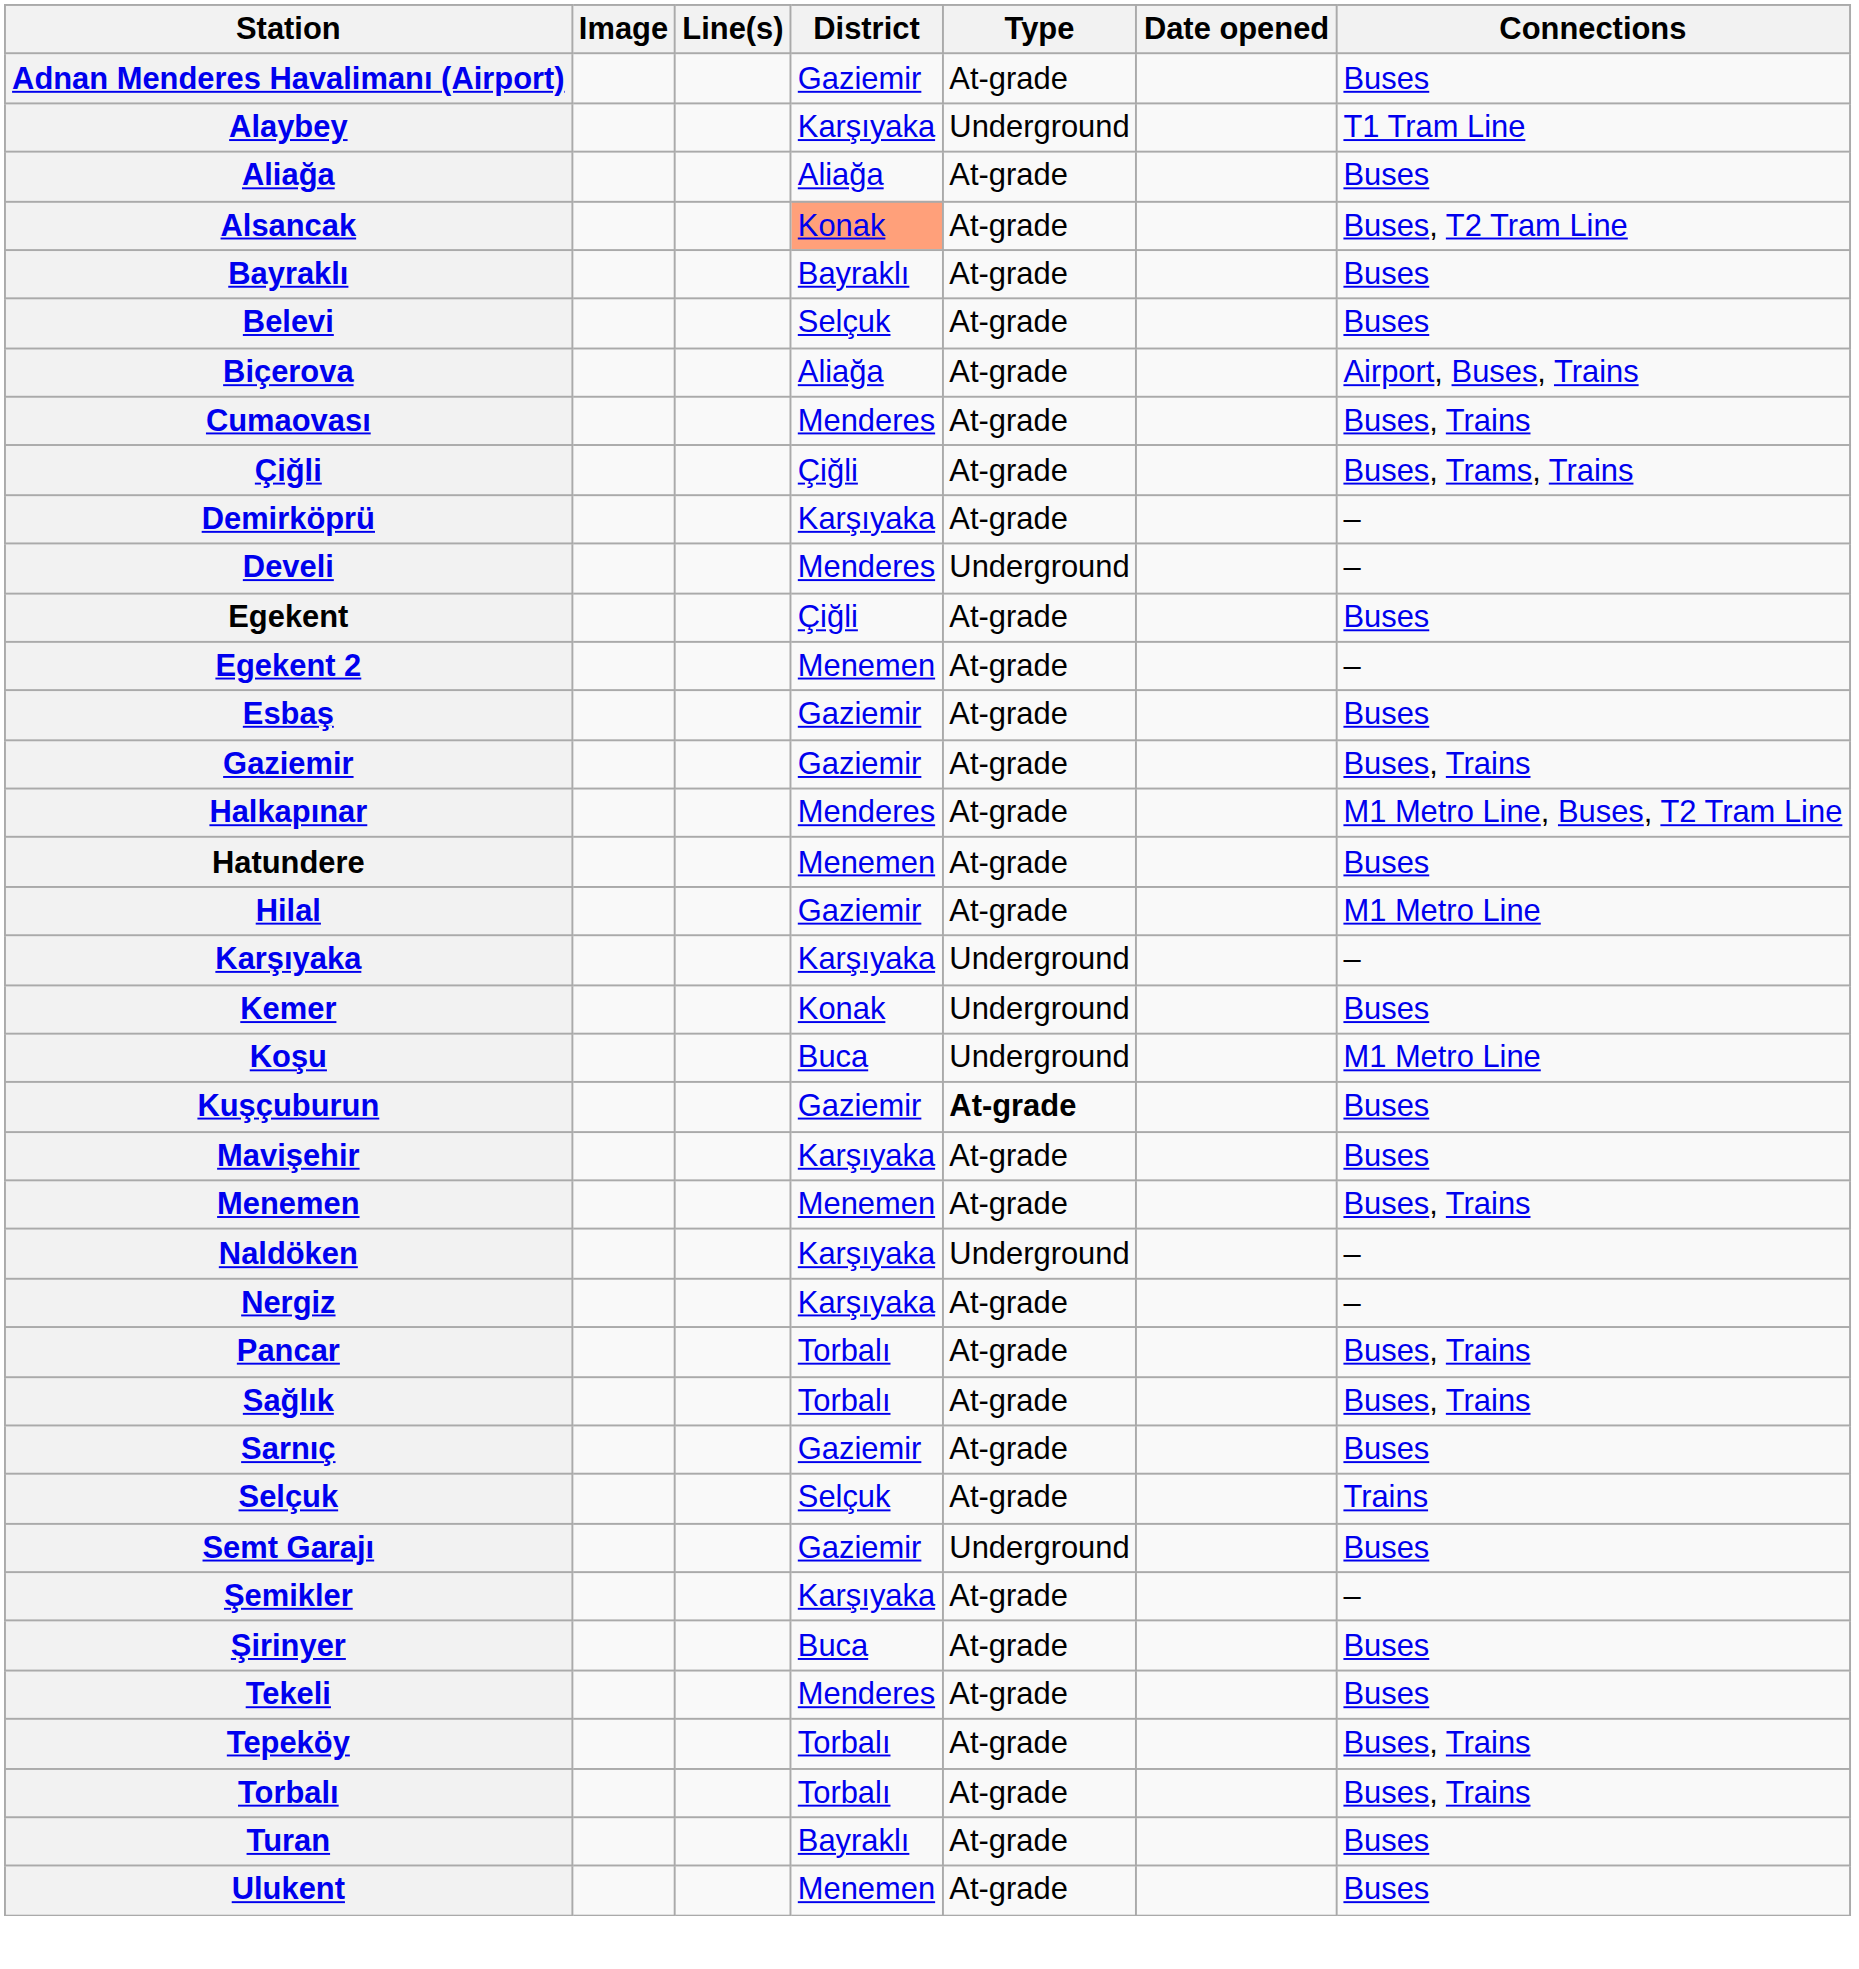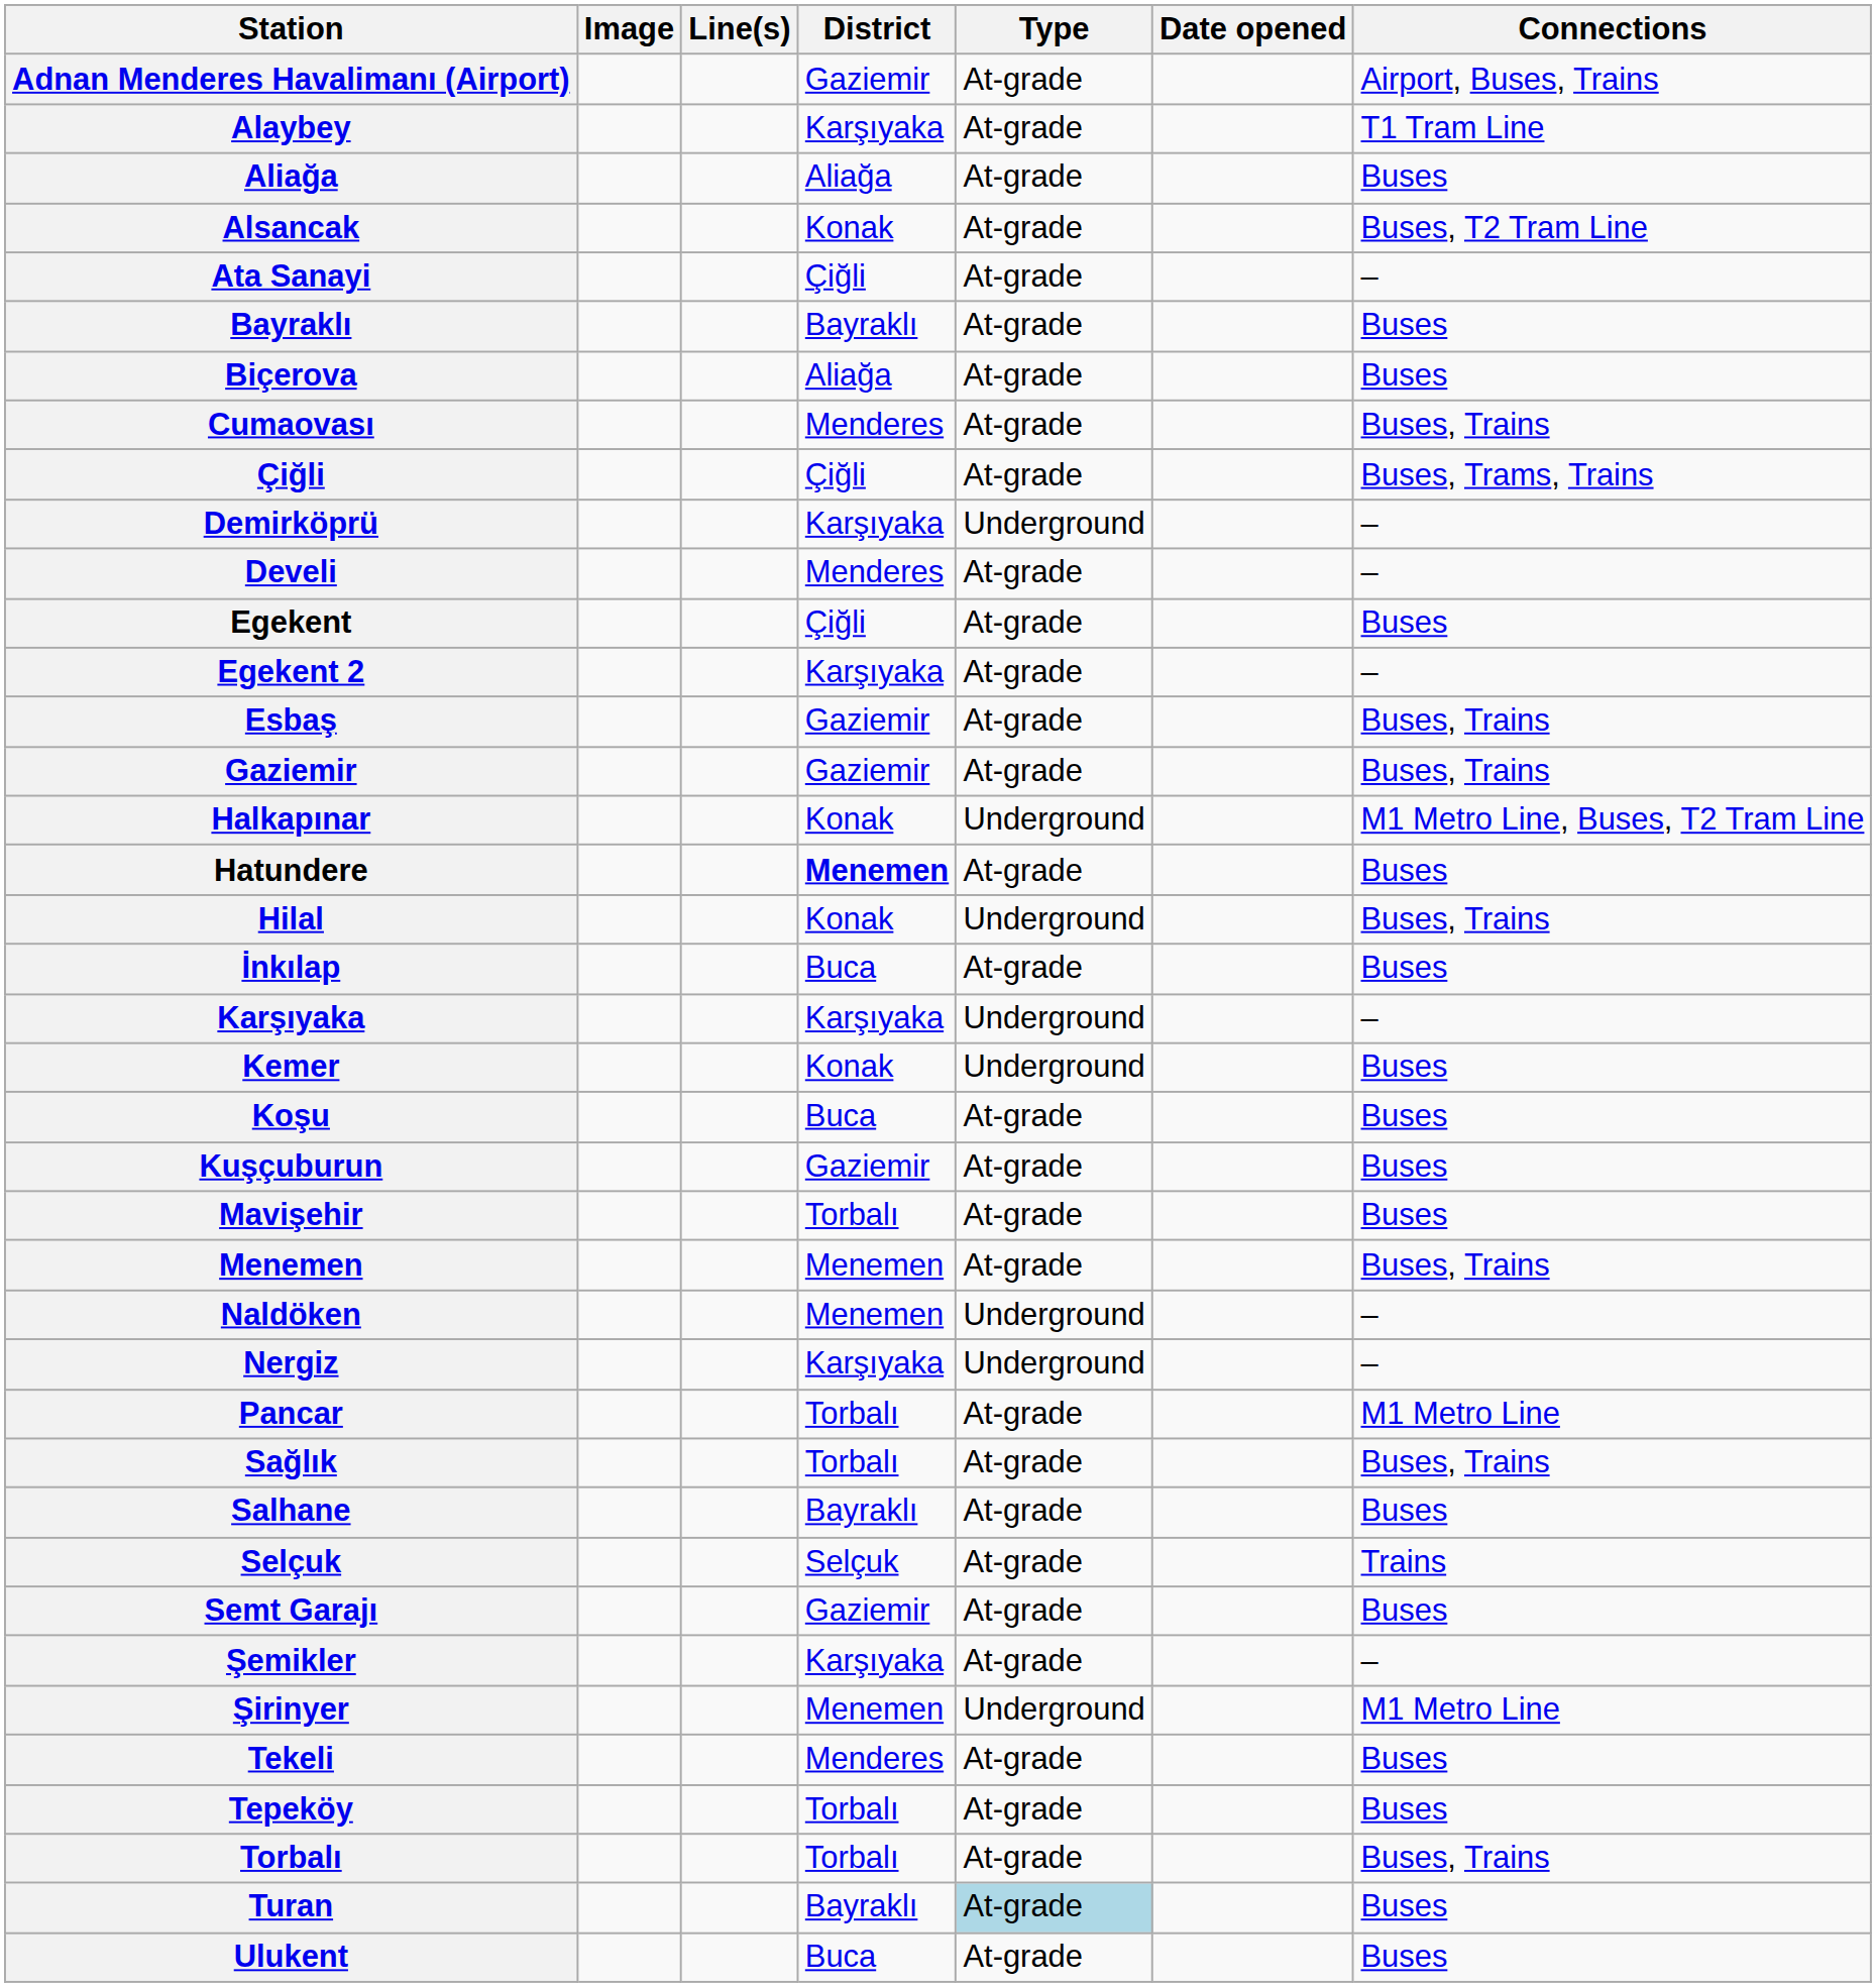 <table class="wikitable plainrowheaders sortable">
 <tr>
 <th scope=col>Station</th>
 <th class="unsortable" scope=col>Image</th>
 <th scope=col>Line(s)</th>
 <th scope=col>District</th>
 <th scope=col>Type</th>
 <th scope=col>Date opened</th>
 <th scope=col>Connections</th>
 </tr>
 <tr>
 <th scope=row><a href='#'>Adnan Menderes Havalimanı (Airport)</a></th>
 <td></td>
 <td></td>
 <td><a href='#'>Gaziemir</a></td>
 <td>At-grade</td>
 <td></td>
-<td><a href='#'>Buses</a></td>
+<td><a href='#'>Airport</a>, <a href='#'>Buses</a>, <a href='#'>Trains</a></td>
 </tr>
 <tr>
 <th scope=row><a href='#'>Alaybey</a></th>
 <td></td>
 <td></td>
 <td><a href='#'>Karşıyaka</a></td>
-<td>Underground</td>
+<td>At-grade</td>
 <td></td>
 <td><a href='#'>T1 Tram Line</a></td>
 </tr>
 <tr>
 <th scope=row><a href='#'>Aliağa</a></th>
 <td></td>
 <td></td>
 <td><a href='#'>Aliağa</a></td>
 <td>At-grade</td>
 <td></td>
 <td><a href='#'>Buses</a></td>
 </tr>
 <tr>
 <th scope=row><a href='#'>Alsancak</a></th>
 <td></td>
 <td></td>
-<td style="background: lightsalmon;"><a href='#'>Konak</a></td>
+<td><a href='#'>Konak</a></td>
 <td>At-grade</td>
 <td></td>
 <td><a href='#'>Buses</a>, <a href='#'>T2 Tram Line</a></td>
+</tr>
+<tr>
+<th scope=row><a href='#'>Ata Sanayi</a></th>
+<td></td>
+<td></td>
+<td><a href='#'>Çiğli</a></td>
+<td>At-grade</td>
+<td></td>
+<td>–</td>
 </tr>
 <tr>
 <th scope=row><a href='#'>Bayraklı</a></th>
 <td></td>
 <td></td>
 <td><a href='#'>Bayraklı</a></td>
 <td>At-grade</td>
 <td></td>
 <td><a href='#'>Buses</a></td>
 </tr>
 <tr>
-<th scope=row><a href='#'>Belevi</a></th>
-<td></td>
-<td></td>
-<td><a href='#'>Selçuk</a></td>
-<td>At-grade</td>
-<td></td>
-<td><a href='#'>Buses</a></td>
-</tr>
-<tr>
 <th scope=row><a href='#'>Biçerova</a></th>
 <td></td>
 <td></td>
 <td><a href='#'>Aliağa</a></td>
 <td>At-grade</td>
 <td></td>
-<td><a href='#'>Airport</a>, <a href='#'>Buses</a>, <a href='#'>Trains</a></td>
+<td><a href='#'>Buses</a></td>
 </tr>
 <tr>
 <th scope=row><a href='#'>Cumaovası</a></th>
 <td></td>
 <td></td>
 <td><a href='#'>Menderes</a></td>
 <td>At-grade</td>
 <td></td>
 <td><a href='#'>Buses</a>, <a href='#'>Trains</a></td>
 </tr>
 <tr>
 <th scope=row><a href='#'>Çiğli</a></th>
 <td></td>
 <td></td>
 <td><a href='#'>Çiğli</a></td>
 <td>At-grade</td>
 <td></td>
 <td><a href='#'>Buses</a>, <a href='#'>Trams</a>, <a href='#'>Trains</a></td>
 </tr>
 <tr>
 <th scope=row><a href='#'>Demirköprü</a></th>
 <td></td>
 <td></td>
 <td><a href='#'>Karşıyaka</a></td>
-<td>At-grade</td>
+<td>Underground</td>
 <td></td>
 <td>–</td>
 </tr>
 <tr>
 <th scope=row><a href='#'>Develi</a></th>
 <td></td>
 <td></td>
 <td><a href='#'>Menderes</a></td>
-<td>Underground</td>
+<td>At-grade</td>
 <td></td>
 <td>–</td>
 </tr>
 <tr>
 <th scope=row>Egekent</th>
 <td></td>
 <td></td>
 <td><a href='#'>Çiğli</a></td>
 <td>At-grade</td>
 <td></td>
 <td><a href='#'>Buses</a></td>
 </tr>
 <tr>
 <th scope=row><a href='#'>Egekent 2</a></th>
 <td></td>
 <td></td>
-<td><a href='#'>Menemen</a></td>
+<td><a href='#'>Karşıyaka</a></td>
 <td>At-grade</td>
 <td></td>
 <td>–</td>
 </tr>
 <tr>
 <th scope=row><a href='#'>Esbaş</a></th>
 <td></td>
 <td></td>
 <td><a href='#'>Gaziemir</a></td>
 <td>At-grade</td>
 <td></td>
-<td><a href='#'>Buses</a></td>
+<td><a href='#'>Buses</a>, <a href='#'>Trains</a></td>
 </tr>
 <tr>
 <th scope=row><a href='#'>Gaziemir</a></th>
 <td></td>
 <td></td>
 <td><a href='#'>Gaziemir</a></td>
 <td>At-grade</td>
 <td></td>
 <td><a href='#'>Buses</a>, <a href='#'>Trains</a></td>
 </tr>
 <tr>
 <th scope=row><a href='#'>Halkapınar</a></th>
 <td></td>
 <td></td>
-<td><a href='#'>Menderes</a></td>
-<td>At-grade</td>
+<td><a href='#'>Konak</a></td>
+<td>Underground</td>
 <td></td>
 <td><a href='#'>M1 Metro Line</a>, <a href='#'>Buses</a>, <a href='#'>T2 Tram Line</a></td>
 </tr>
 <tr>
 <th scope=row>Hatundere</th>
 <td></td>
 <td></td>
-<td><a href='#'>Menemen</a></td>
+<td><strong><a href='#'>Menemen</a></strong></td>
 <td>At-grade</td>
 <td></td>
 <td><a href='#'>Buses</a></td>
 </tr>
 <tr>
 <th scope=row><a href='#'>Hilal</a></th>
 <td></td>
 <td></td>
-<td><a href='#'>Gaziemir</a></td>
+<td><a href='#'>Konak</a></td>
+<td>Underground</td>
+<td></td>
+<td><a href='#'>Buses</a>, <a href='#'>Trains</a></td>
+</tr>
+<tr>
+<th scope=row><a href='#'>İnkılap</a></th>
+<td></td>
+<td></td>
+<td><a href='#'>Buca</a></td>
 <td>At-grade</td>
 <td></td>
-<td><a href='#'>M1 Metro Line</a></td>
+<td><a href='#'>Buses</a></td>
 </tr>
 <tr>
 <th scope=row><a href='#'>Karşıyaka</a></th>
 <td></td>
 <td></td>
 <td><a href='#'>Karşıyaka</a></td>
 <td>Underground</td>
 <td></td>
 <td>–</td>
 </tr>
 <tr>
 <th scope=row><a href='#'>Kemer</a></th>
 <td></td>
 <td></td>
 <td><a href='#'>Konak</a></td>
 <td>Underground</td>
 <td></td>
 <td><a href='#'>Buses</a></td>
 </tr>
 <tr>
 <th scope=row><a href='#'>Koşu</a></th>
 <td></td>
 <td></td>
 <td><a href='#'>Buca</a></td>
-<td>Underground</td>
+<td>At-grade</td>
 <td></td>
-<td><a href='#'>M1 Metro Line</a></td>
+<td><a href='#'>Buses</a></td>
 </tr>
 <tr>
 <th scope=row><a href='#'>Kuşçuburun</a></th>
 <td></td>
 <td></td>
 <td><a href='#'>Gaziemir</a></td>
-<td><strong>At-grade</strong></td>
+<td>At-grade</td>
 <td></td>
 <td><a href='#'>Buses</a></td>
 </tr>
 <tr>
 <th scope=row><a href='#'>Mavişehir</a></th>
 <td></td>
 <td></td>
-<td><a href='#'>Karşıyaka</a></td>
+<td><a href='#'>Torbalı</a></td>
 <td>At-grade</td>
 <td></td>
 <td><a href='#'>Buses</a></td>
 </tr>
 <tr>
 <th scope=row><a href='#'>Menemen</a></th>
 <td></td>
 <td></td>
 <td><a href='#'>Menemen</a></td>
 <td>At-grade</td>
 <td></td>
 <td><a href='#'>Buses</a>, <a href='#'>Trains</a></td>
 </tr>
 <tr>
 <th scope=row><a href='#'>Naldöken</a></th>
 <td></td>
 <td></td>
-<td><a href='#'>Karşıyaka</a></td>
+<td><a href='#'>Menemen</a></td>
 <td>Underground</td>
 <td></td>
 <td>–</td>
 </tr>
 <tr>
 <th scope=row><a href='#'>Nergiz</a></th>
 <td></td>
 <td></td>
 <td><a href='#'>Karşıyaka</a></td>
-<td>At-grade</td>
+<td>Underground</td>
 <td></td>
 <td>–</td>
 </tr>
 <tr>
 <th scope=row><a href='#'>Pancar</a></th>
 <td></td>
 <td></td>
 <td><a href='#'>Torbalı</a></td>
 <td>At-grade</td>
 <td></td>
-<td><a href='#'>Buses</a>, <a href='#'>Trains</a></td>
+<td><a href='#'>M1 Metro Line</a></td>
 </tr>
 <tr>
 <th scope=row><a href='#'>Sağlık</a></th>
 <td></td>
 <td></td>
 <td><a href='#'>Torbalı</a></td>
 <td>At-grade</td>
 <td></td>
 <td><a href='#'>Buses</a>, <a href='#'>Trains</a></td>
 </tr>
 <tr>
-<th scope=row><a href='#'>Sarnıç</a></th>
+<th scope=row><a href='#'>Salhane</a></th>
 <td></td>
 <td></td>
-<td><a href='#'>Gaziemir</a></td>
+<td><a href='#'>Bayraklı</a></td>
 <td>At-grade</td>
 <td></td>
 <td><a href='#'>Buses</a></td>
 </tr>
 <tr>
 <th scope=row><a href='#'>Selçuk</a></th>
 <td></td>
 <td></td>
 <td><a href='#'>Selçuk</a></td>
 <td>At-grade</td>
 <td></td>
 <td><a href='#'>Trains</a></td>
 </tr>
 <tr>
 <th scope=row><a href='#'>Semt Garajı</a></th>
 <td></td>
 <td></td>
 <td><a href='#'>Gaziemir</a></td>
-<td>Underground</td>
+<td>At-grade</td>
 <td></td>
 <td><a href='#'>Buses</a></td>
 </tr>
 <tr>
 <th scope=row><a href='#'>Şemikler</a></th>
 <td></td>
 <td></td>
 <td><a href='#'>Karşıyaka</a></td>
 <td>At-grade</td>
 <td></td>
 <td>–</td>
 </tr>
 <tr>
 <th scope=row><a href='#'>Şirinyer</a></th>
 <td></td>
 <td></td>
-<td><a href='#'>Buca</a></td>
-<td>At-grade</td>
+<td><a href='#'>Menemen</a></td>
+<td>Underground</td>
 <td></td>
-<td><a href='#'>Buses</a></td>
+<td><a href='#'>M1 Metro Line</a></td>
 </tr>
 <tr>
 <th scope=row><a href='#'>Tekeli</a></th>
 <td></td>
 <td></td>
 <td><a href='#'>Menderes</a></td>
 <td>At-grade</td>
 <td></td>
 <td><a href='#'>Buses</a></td>
 </tr>
 <tr>
 <th scope=row><a href='#'>Tepeköy</a></th>
 <td></td>
 <td></td>
 <td><a href='#'>Torbalı</a></td>
 <td>At-grade</td>
 <td></td>
-<td><a href='#'>Buses</a>, <a href='#'>Trains</a></td>
+<td><a href='#'>Buses</a></td>
 </tr>
 <tr>
 <th scope=row><a href='#'>Torbalı</a></th>
 <td></td>
 <td></td>
 <td><a href='#'>Torbalı</a></td>
 <td>At-grade</td>
 <td></td>
 <td><a href='#'>Buses</a>, <a href='#'>Trains</a></td>
 </tr>
 <tr>
 <th scope=row><a href='#'>Turan</a></th>
 <td></td>
 <td></td>
 <td><a href='#'>Bayraklı</a></td>
-<td>At-grade</td>
+<td style="background: lightblue;">At-grade</td>
 <td></td>
 <td><a href='#'>Buses</a></td>
 </tr>
 <tr>
 <th scope=row><a href='#'>Ulukent</a></th>
 <td></td>
 <td></td>
-<td><a href='#'>Menemen</a></td>
+<td><a href='#'>Buca</a></td>
 <td>At-grade</td>
 <td></td>
 <td><a href='#'>Buses</a></td>
 </tr>
 </table>
